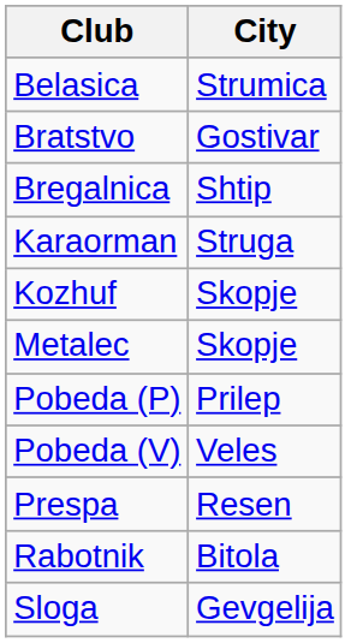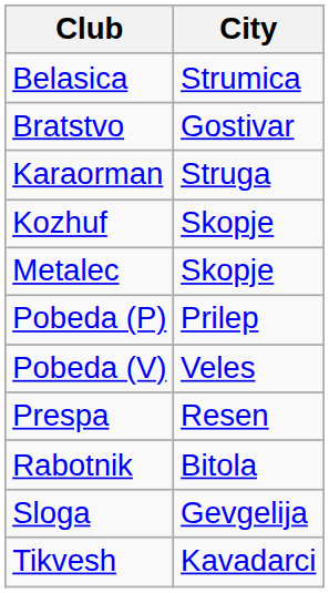 <table class="wikitable">
 <tr>
 <th>Club</th>
 <th>City</th>
 </tr>
 <tr>
 <td><a href='#'>Belasica</a></td>
 <td><a href='#'>Strumica</a></td>
 </tr>
 <tr>
 <td><a href='#'>Bratstvo</a></td>
 <td><a href='#'>Gostivar</a></td>
-</tr>
-<tr>
-<td><a href='#'>Bregalnica</a></td>
-<td><a href='#'>Shtip</a></td>
 </tr>
 <tr>
 <td><a href='#'>Karaorman</a></td>
 <td><a href='#'>Struga</a></td>
 </tr>
 <tr>
 <td><a href='#'>Kozhuf</a></td>
 <td><a href='#'>Skopje</a></td>
 </tr>
 <tr>
 <td><a href='#'>Metalec</a></td>
 <td><a href='#'>Skopje</a></td>
 </tr>
 <tr>
 <td><a href='#'>Pobeda (P)</a></td>
 <td><a href='#'>Prilep</a></td>
 </tr>
 <tr>
 <td><a href='#'>Pobeda (V)</a></td>
 <td><a href='#'>Veles</a></td>
 </tr>
 <tr>
 <td><a href='#'>Prespa</a></td>
 <td><a href='#'>Resen</a></td>
 </tr>
 <tr>
 <td><a href='#'>Rabotnik</a></td>
 <td><a href='#'>Bitola</a></td>
 </tr>
 <tr>
 <td><a href='#'>Sloga</a></td>
 <td><a href='#'>Gevgelija</a></td>
 </tr>
+<tr>
+<td><a href='#'>Tikvesh</a></td>
+<td><a href='#'>Kavadarci</a></td>
+</tr>
 </table>
